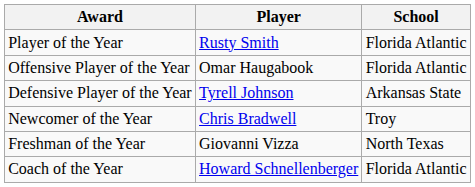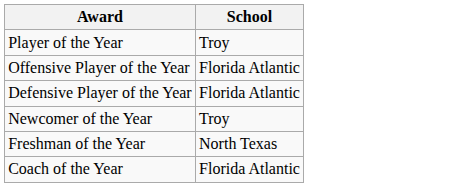 <table class="wikitable sortable">
 <tr>
 <th>Award</th>
-<th>Player</th>
 <th>School</th>
 </tr>
 <tr>
 <td>Player of the Year</td>
-<td><a href='#'>Rusty Smith</a></td>
-<td>Florida Atlantic</td>
+<td>Troy</td>
 </tr>
 <tr>
 <td>Offensive Player of the Year</td>
-<td>Omar Haugabook</td>
 <td>Florida Atlantic</td>
 </tr>
 <tr>
 <td>Defensive Player of the Year</td>
-<td><a href='#'>Tyrell Johnson</a></td>
-<td>Arkansas State</td>
+<td>Florida Atlantic</td>
 </tr>
 <tr>
 <td>Newcomer of the Year</td>
-<td><a href='#'>Chris Bradwell</a></td>
 <td>Troy</td>
 </tr>
 <tr>
 <td>Freshman of the Year</td>
-<td>Giovanni Vizza</td>
 <td>North Texas</td>
 </tr>
 <tr>
 <td>Coach of the Year</td>
-<td><a href='#'>Howard Schnellenberger</a></td>
 <td>Florida Atlantic</td>
 </tr>
 </table>
